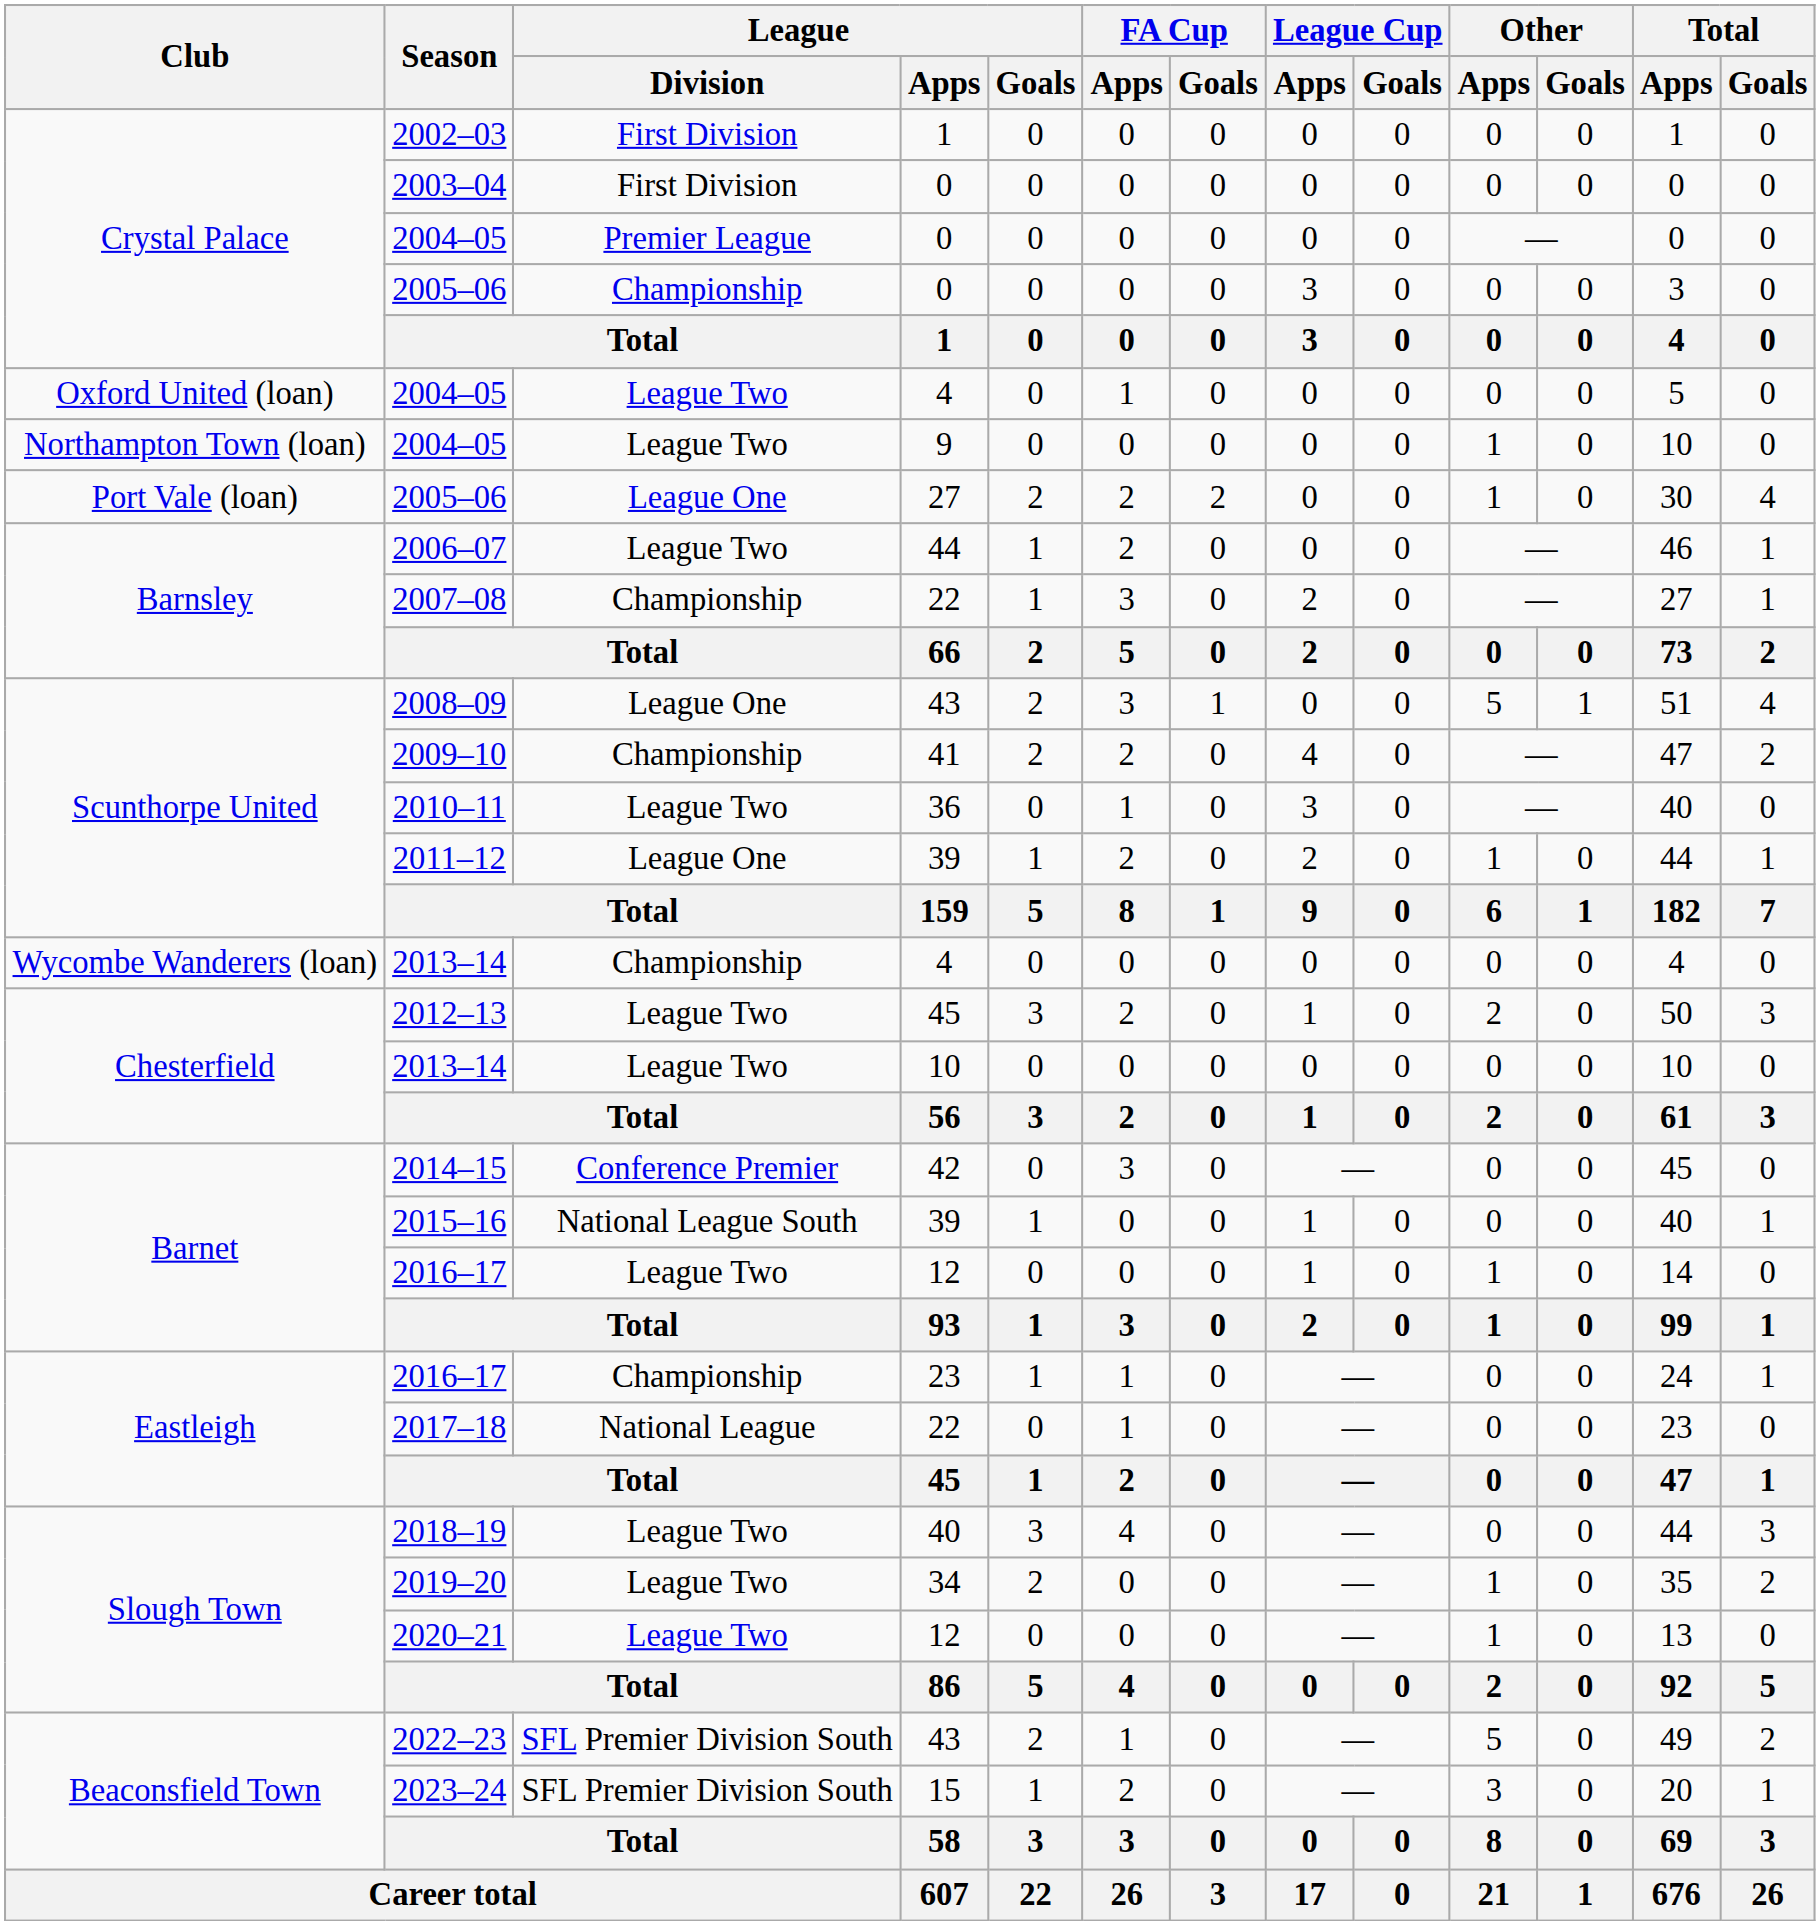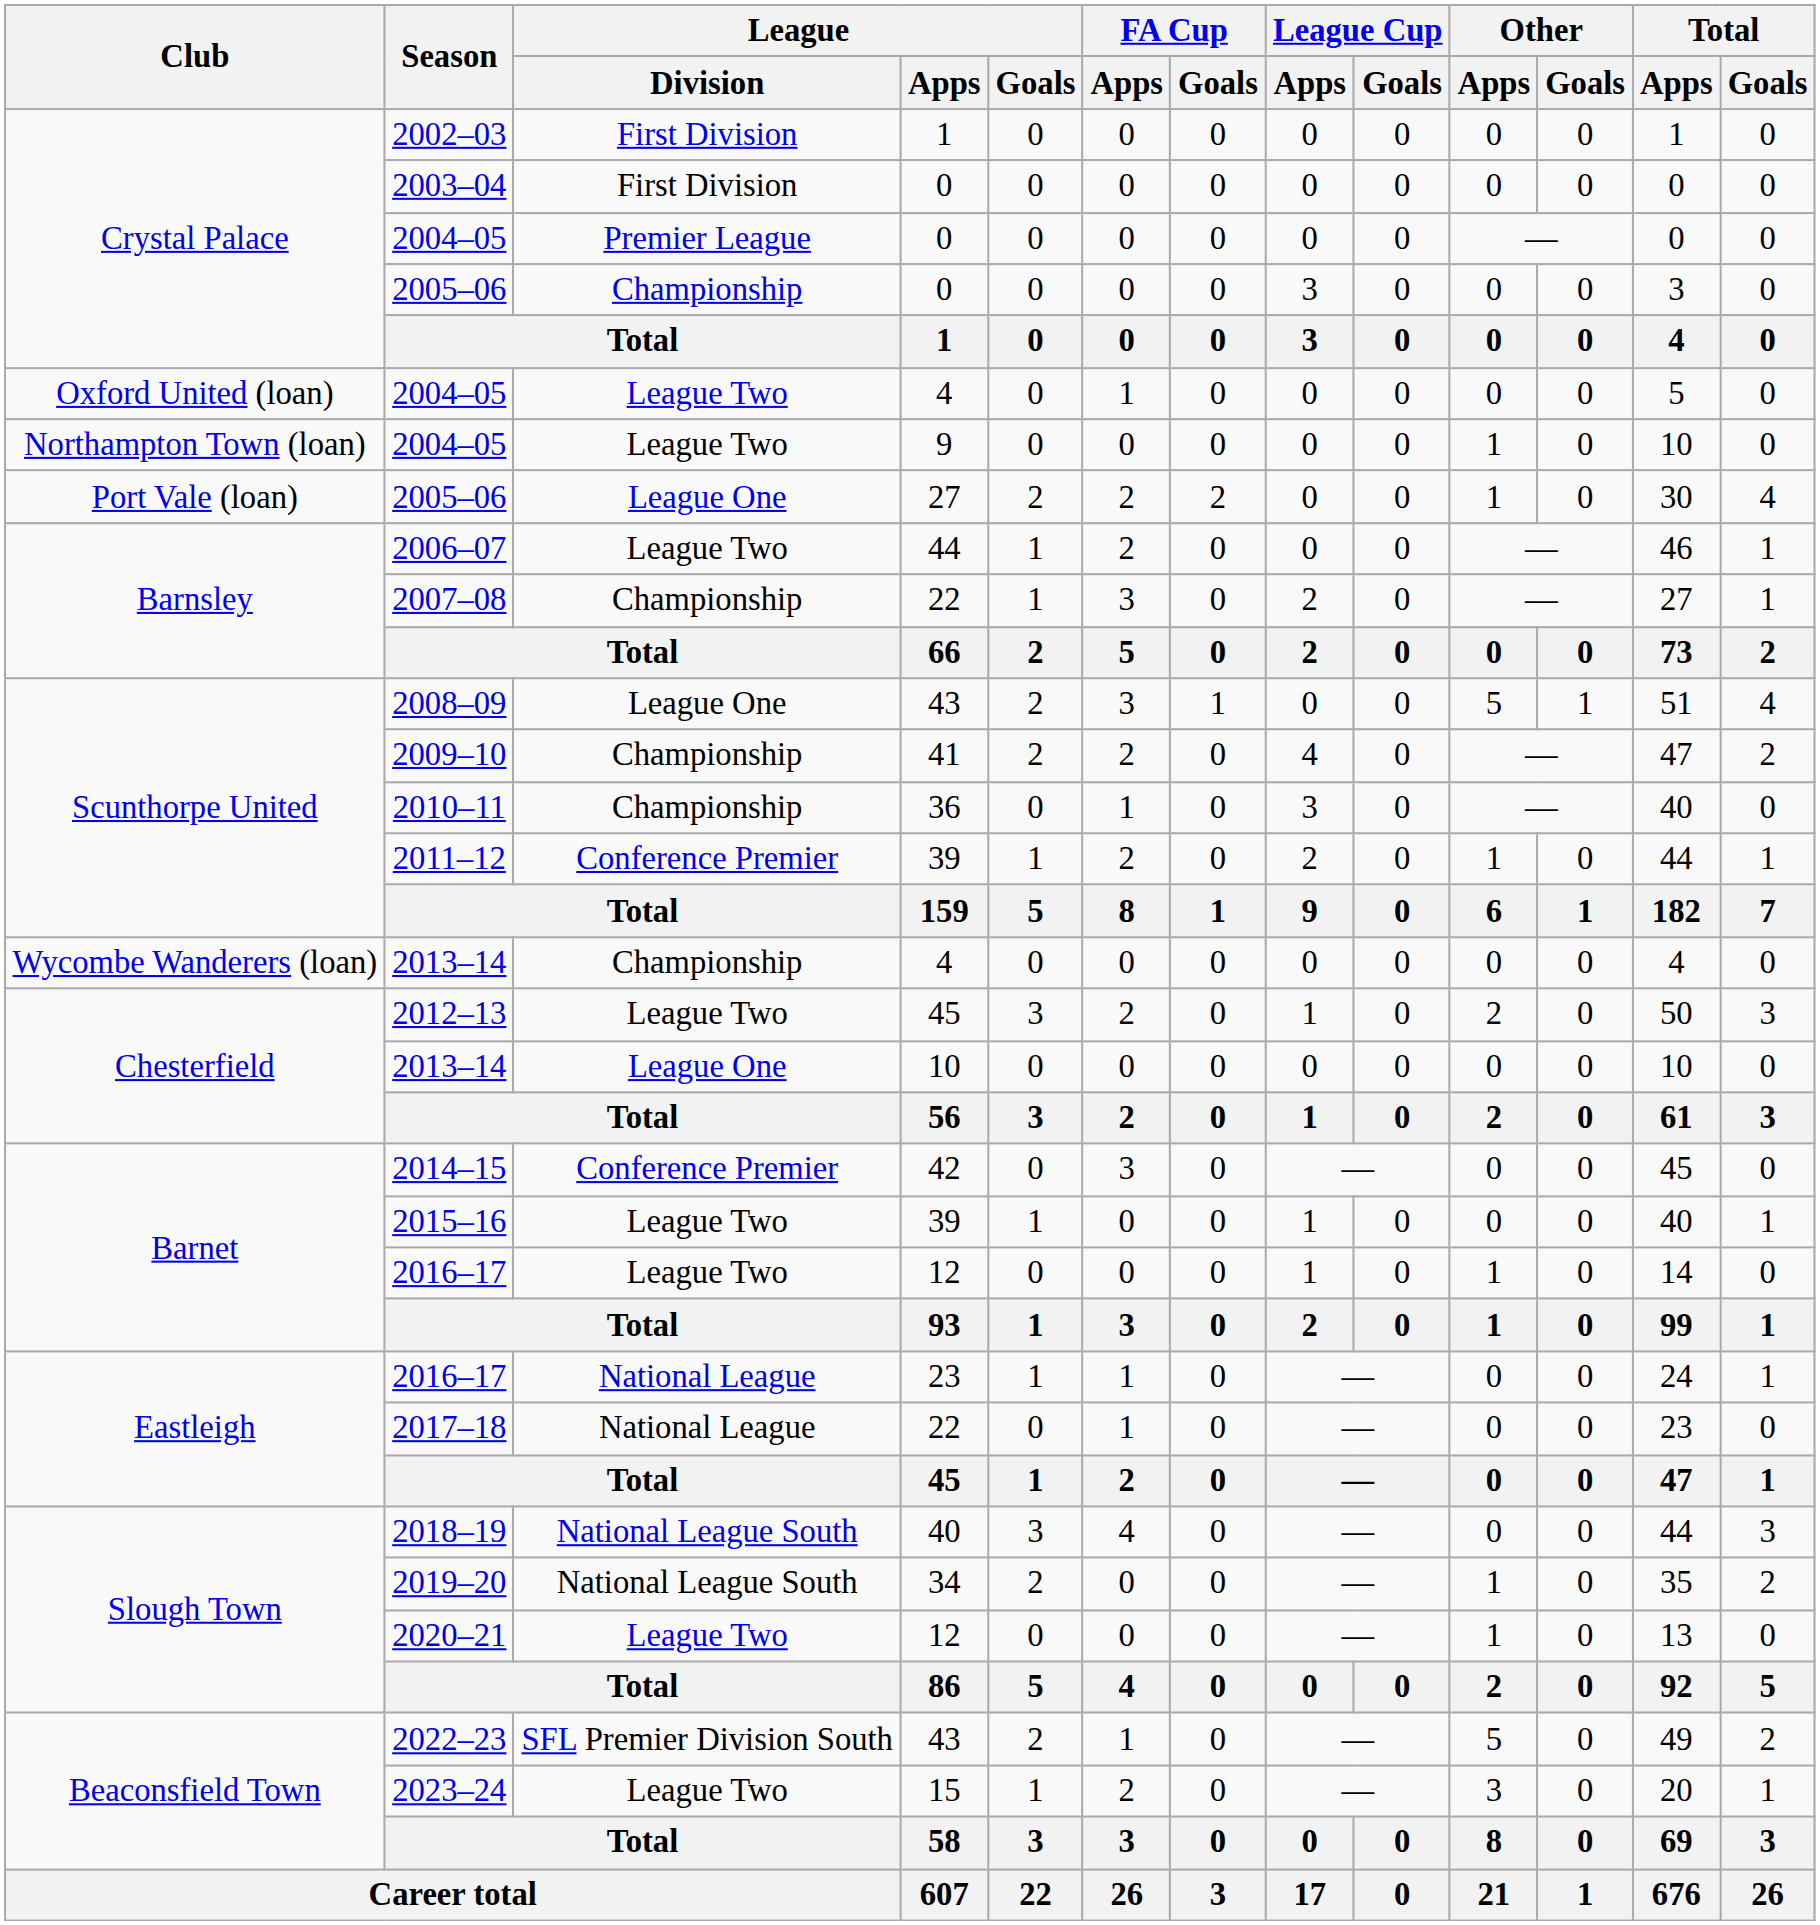 <table class="wikitable" style="text-align:center">
 <tr>
 <th rowspan="2">Club</th>
 <th rowspan="2">Season</th>
 <th colspan="3">League</th>
 <th colspan="2"><a href='#'>FA Cup</a></th>
 <th colspan="2"><a href='#'>League Cup</a></th>
 <th colspan="2">Other</th>
 <th colspan="2">Total</th>
 </tr>
 <tr>
 <th>Division</th>
 <th>Apps</th>
 <th>Goals</th>
 <th>Apps</th>
 <th>Goals</th>
 <th>Apps</th>
 <th>Goals</th>
 <th>Apps</th>
 <th>Goals</th>
 <th>Apps</th>
 <th>Goals</th>
 </tr>
 <tr>
 <td rowspan="5"><a href='#'>Crystal Palace</a></td>
 <td><a href='#'>2002–03</a></td>
 <td><a href='#'>First Division</a></td>
 <td>1</td>
 <td>0</td>
 <td>0</td>
 <td>0</td>
 <td>0</td>
 <td>0</td>
 <td>0</td>
 <td>0</td>
 <td>1</td>
 <td>0</td>
 </tr>
 <tr>
 <td><a href='#'>2003–04</a></td>
 <td>First Division</td>
 <td>0</td>
 <td>0</td>
 <td>0</td>
 <td>0</td>
 <td>0</td>
 <td>0</td>
 <td>0</td>
 <td>0</td>
 <td>0</td>
 <td>0</td>
 </tr>
 <tr>
 <td><a href='#'>2004–05</a></td>
 <td><a href='#'>Premier League</a></td>
 <td>0</td>
 <td>0</td>
 <td>0</td>
 <td>0</td>
 <td>0</td>
 <td>0</td>
 <td colspan="2">—</td>
 <td>0</td>
 <td>0</td>
 </tr>
 <tr>
 <td><a href='#'>2005–06</a></td>
 <td><a href='#'>Championship</a></td>
 <td>0</td>
 <td>0</td>
 <td>0</td>
 <td>0</td>
 <td>3</td>
 <td>0</td>
 <td>0</td>
 <td>0</td>
 <td>3</td>
 <td>0</td>
 </tr>
 <tr>
 <th colspan="2">Total</th>
 <th>1</th>
 <th>0</th>
 <th>0</th>
 <th>0</th>
 <th>3</th>
 <th>0</th>
 <th>0</th>
 <th>0</th>
 <th>4</th>
 <th>0</th>
 </tr>
 <tr>
 <td><a href='#'>Oxford United</a> (loan)</td>
 <td><a href='#'>2004–05</a></td>
 <td><a href='#'>League Two</a></td>
 <td>4</td>
 <td>0</td>
 <td>1</td>
 <td>0</td>
 <td>0</td>
 <td>0</td>
 <td>0</td>
 <td>0</td>
 <td>5</td>
 <td>0</td>
 </tr>
 <tr>
 <td><a href='#'>Northampton Town</a> (loan)</td>
 <td><a href='#'>2004–05</a></td>
 <td>League Two</td>
 <td>9</td>
 <td>0</td>
 <td>0</td>
 <td>0</td>
 <td>0</td>
 <td>0</td>
 <td>1</td>
 <td>0</td>
 <td>10</td>
 <td>0</td>
 </tr>
 <tr>
 <td><a href='#'>Port Vale</a> (loan)</td>
 <td><a href='#'>2005–06</a></td>
 <td><a href='#'>League One</a></td>
 <td>27</td>
 <td>2</td>
 <td>2</td>
 <td>2</td>
 <td>0</td>
 <td>0</td>
 <td>1</td>
 <td>0</td>
 <td>30</td>
 <td>4</td>
 </tr>
 <tr>
 <td rowspan="3"><a href='#'>Barnsley</a></td>
 <td><a href='#'>2006–07</a></td>
 <td>League Two</td>
 <td>44</td>
 <td>1</td>
 <td>2</td>
 <td>0</td>
 <td>0</td>
 <td>0</td>
 <td colspan="2">—</td>
 <td>46</td>
 <td>1</td>
 </tr>
 <tr>
 <td><a href='#'>2007–08</a></td>
 <td>Championship</td>
 <td>22</td>
 <td>1</td>
 <td>3</td>
 <td>0</td>
 <td>2</td>
 <td>0</td>
 <td colspan="2">—</td>
 <td>27</td>
 <td>1</td>
 </tr>
 <tr>
 <th colspan="2">Total</th>
 <th>66</th>
 <th>2</th>
 <th>5</th>
 <th>0</th>
 <th>2</th>
 <th>0</th>
 <th>0</th>
 <th>0</th>
 <th>73</th>
 <th>2</th>
 </tr>
 <tr>
 <td rowspan="5"><a href='#'>Scunthorpe United</a></td>
 <td><a href='#'>2008–09</a></td>
 <td>League One</td>
 <td>43</td>
 <td>2</td>
 <td>3</td>
 <td>1</td>
 <td>0</td>
 <td>0</td>
 <td>5</td>
 <td>1</td>
 <td>51</td>
 <td>4</td>
 </tr>
 <tr>
 <td><a href='#'>2009–10</a></td>
 <td>Championship</td>
 <td>41</td>
 <td>2</td>
 <td>2</td>
 <td>0</td>
 <td>4</td>
 <td>0</td>
 <td colspan="2">—</td>
 <td>47</td>
 <td>2</td>
 </tr>
 <tr>
 <td><a href='#'>2010–11</a></td>
-<td>League Two</td>
+<td>Championship</td>
 <td>36</td>
 <td>0</td>
 <td>1</td>
 <td>0</td>
 <td>3</td>
 <td>0</td>
 <td colspan="2">—</td>
 <td>40</td>
 <td>0</td>
 </tr>
 <tr>
 <td><a href='#'>2011–12</a></td>
-<td>League One</td>
+<td><a href='#'>Conference Premier</a></td>
 <td>39</td>
 <td>1</td>
 <td>2</td>
 <td>0</td>
 <td>2</td>
 <td>0</td>
 <td>1</td>
 <td>0</td>
 <td>44</td>
 <td>1</td>
 </tr>
 <tr>
 <th colspan="2">Total</th>
 <th>159</th>
 <th>5</th>
 <th>8</th>
 <th>1</th>
 <th>9</th>
 <th>0</th>
 <th>6</th>
 <th>1</th>
 <th>182</th>
 <th>7</th>
 </tr>
 <tr>
 <td><a href='#'>Wycombe Wanderers</a> (loan)</td>
 <td><a href='#'>2013–14</a></td>
 <td>Championship</td>
 <td>4</td>
 <td>0</td>
 <td>0</td>
 <td>0</td>
 <td>0</td>
 <td>0</td>
 <td>0</td>
 <td>0</td>
 <td>4</td>
 <td>0</td>
 </tr>
 <tr>
 <td rowspan="3"><a href='#'>Chesterfield</a></td>
 <td><a href='#'>2012–13</a></td>
 <td>League Two</td>
 <td>45</td>
 <td>3</td>
 <td>2</td>
 <td>0</td>
 <td>1</td>
 <td>0</td>
 <td>2</td>
 <td>0</td>
 <td>50</td>
 <td>3</td>
 </tr>
 <tr>
 <td><a href='#'>2013–14</a></td>
-<td>League Two</td>
+<td><a href='#'>League One</a></td>
 <td>10</td>
 <td>0</td>
 <td>0</td>
 <td>0</td>
 <td>0</td>
 <td>0</td>
 <td>0</td>
 <td>0</td>
 <td>10</td>
 <td>0</td>
 </tr>
 <tr>
 <th colspan="2">Total</th>
 <th>56</th>
 <th>3</th>
 <th>2</th>
 <th>0</th>
 <th>1</th>
 <th>0</th>
 <th>2</th>
 <th>0</th>
 <th>61</th>
 <th>3</th>
 </tr>
 <tr>
 <td rowspan="4"><a href='#'>Barnet</a></td>
 <td><a href='#'>2014–15</a></td>
 <td><a href='#'>Conference Premier</a></td>
 <td>42</td>
 <td>0</td>
 <td>3</td>
 <td>0</td>
 <td colspan="2">—</td>
 <td>0</td>
 <td>0</td>
 <td>45</td>
 <td>0</td>
 </tr>
 <tr>
 <td><a href='#'>2015–16</a></td>
-<td>National League South</td>
+<td>League Two</td>
 <td>39</td>
 <td>1</td>
 <td>0</td>
 <td>0</td>
 <td>1</td>
 <td>0</td>
 <td>0</td>
 <td>0</td>
 <td>40</td>
 <td>1</td>
 </tr>
 <tr>
 <td><a href='#'>2016–17</a></td>
 <td>League Two</td>
 <td>12</td>
 <td>0</td>
 <td>0</td>
 <td>0</td>
 <td>1</td>
 <td>0</td>
 <td>1</td>
 <td>0</td>
 <td>14</td>
 <td>0</td>
 </tr>
 <tr>
 <th colspan="2">Total</th>
 <th>93</th>
 <th>1</th>
 <th>3</th>
 <th>0</th>
 <th>2</th>
 <th>0</th>
 <th>1</th>
 <th>0</th>
 <th>99</th>
 <th>1</th>
 </tr>
 <tr>
 <td rowspan="3"><a href='#'>Eastleigh</a></td>
 <td><a href='#'>2016–17</a></td>
-<td>Championship</td>
+<td><a href='#'>National League</a></td>
 <td>23</td>
 <td>1</td>
 <td>1</td>
 <td>0</td>
 <td colspan="2">—</td>
 <td>0</td>
 <td>0</td>
 <td>24</td>
 <td>1</td>
 </tr>
 <tr>
 <td><a href='#'>2017–18</a></td>
 <td>National League</td>
 <td>22</td>
 <td>0</td>
 <td>1</td>
 <td>0</td>
 <td colspan="2">—</td>
 <td>0</td>
 <td>0</td>
 <td>23</td>
 <td>0</td>
 </tr>
 <tr>
 <th colspan="2">Total</th>
 <th>45</th>
 <th>1</th>
 <th>2</th>
 <th>0</th>
 <th colspan="2">—</th>
 <th>0</th>
 <th>0</th>
 <th>47</th>
 <th>1</th>
 </tr>
 <tr>
 <td rowspan="4"><a href='#'>Slough Town</a></td>
 <td><a href='#'>2018–19</a></td>
-<td>League Two</td>
+<td><a href='#'>National League South</a></td>
 <td>40</td>
 <td>3</td>
 <td>4</td>
 <td>0</td>
 <td colspan="2">—</td>
 <td>0</td>
 <td>0</td>
 <td>44</td>
 <td>3</td>
 </tr>
 <tr>
 <td><a href='#'>2019–20</a></td>
-<td>League Two</td>
+<td>National League South</td>
 <td>34</td>
 <td>2</td>
 <td>0</td>
 <td>0</td>
 <td colspan="2">—</td>
 <td>1</td>
 <td>0</td>
 <td>35</td>
 <td>2</td>
 </tr>
 <tr>
 <td><a href='#'>2020–21</a></td>
 <td><a href='#'>League Two</a></td>
 <td>12</td>
 <td>0</td>
 <td>0</td>
 <td>0</td>
 <td colspan="2">—</td>
 <td>1</td>
 <td>0</td>
 <td>13</td>
 <td>0</td>
 </tr>
 <tr>
 <th colspan="2">Total</th>
 <th>86</th>
 <th>5</th>
 <th>4</th>
 <th>0</th>
 <th>0</th>
 <th>0</th>
 <th>2</th>
 <th>0</th>
 <th>92</th>
 <th>5</th>
 </tr>
 <tr>
 <td rowspan="3"><a href='#'>Beaconsfield Town</a></td>
 <td><a href='#'>2022–23</a></td>
 <td><a href='#'>SFL</a> Premier Division South</td>
 <td>43</td>
 <td>2</td>
 <td>1</td>
 <td>0</td>
 <td colspan="2">—</td>
 <td>5</td>
 <td>0</td>
 <td>49</td>
 <td>2</td>
 </tr>
 <tr>
 <td><a href='#'>2023–24</a></td>
-<td>SFL Premier Division South</td>
+<td>League Two</td>
 <td>15</td>
 <td>1</td>
 <td>2</td>
 <td>0</td>
 <td colspan="2">—</td>
 <td>3</td>
 <td>0</td>
 <td>20</td>
 <td>1</td>
 </tr>
 <tr>
 <th colspan="2">Total</th>
 <th>58</th>
 <th>3</th>
 <th>3</th>
 <th>0</th>
 <th>0</th>
 <th>0</th>
 <th>8</th>
 <th>0</th>
 <th>69</th>
 <th>3</th>
 </tr>
 <tr>
 <th colspan="3">Career total</th>
 <th>607</th>
 <th>22</th>
 <th>26</th>
 <th>3</th>
 <th>17</th>
 <th>0</th>
 <th>21</th>
 <th>1</th>
 <th>676</th>
 <th>26</th>
 </tr>
 </table>
